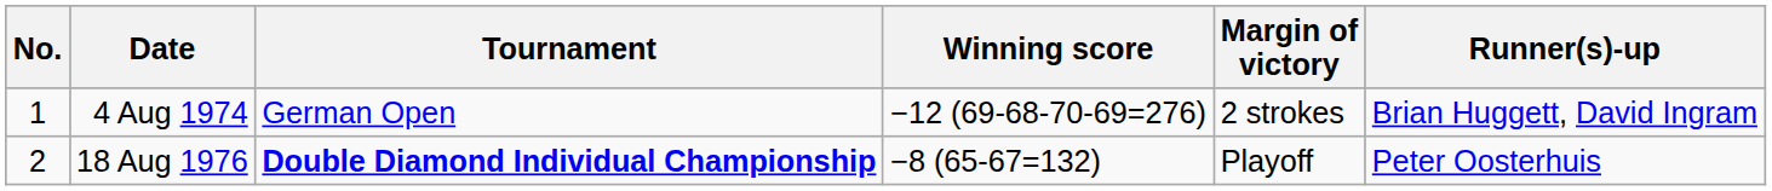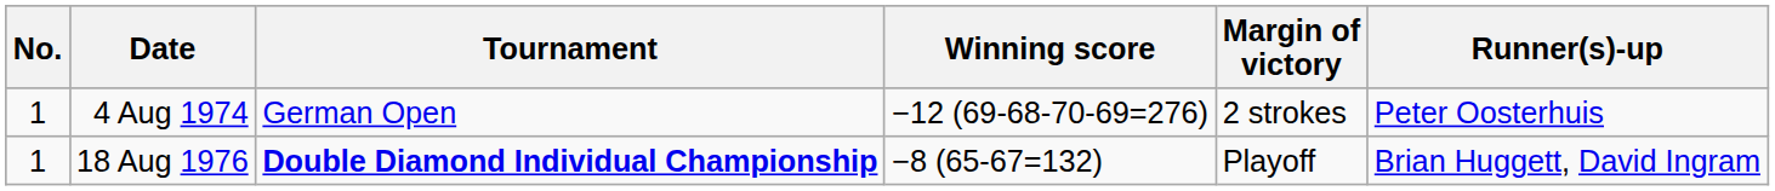 <table class="wikitable" style="font-size:95%;">
 <tr>
 <th>No.</th>
 <th>Date</th>
 <th>Tournament</th>
 <th>Winning score</th>
 <th>Margin of<br>victory</th>
 <th>Runner(s)-up</th>
 </tr>
 <tr>
 <td align=center>1</td>
 <td align=right>4 Aug <a href='#'>1974</a></td>
 <td><a href='#'>German Open</a></td>
 <td>−12 (69-68-70-69=276)</td>
 <td>2 strokes</td>
-<td> <a href='#'>Brian Huggett</a>,  <a href='#'>David Ingram</a></td>
+<td> <a href='#'>Peter Oosterhuis</a></td>
 </tr>
 <tr>
-<td align=center>2</td>
+<td align=center>1</td>
 <td align=right>18 Aug <a href='#'>1976</a></td>
 <td><strong><a href='#'>Double Diamond Individual Championship</a></strong></td>
 <td>−8 (65-67=132)</td>
 <td>Playoff</td>
-<td> <a href='#'>Peter Oosterhuis</a></td>
+<td> <a href='#'>Brian Huggett</a>,  <a href='#'>David Ingram</a></td>
 </tr>
 </table>
